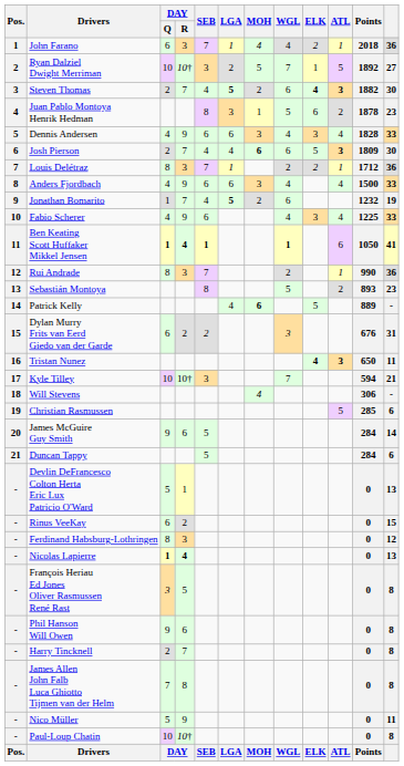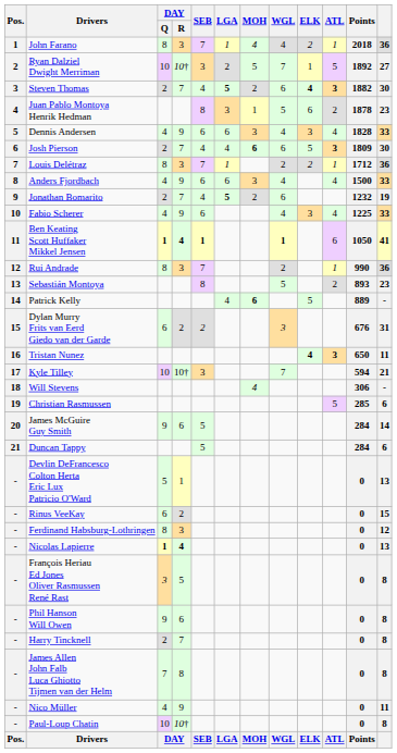 <table class="wikitable" style="font-size:85%;">
 <tr>
 <th rowspan="2">Pos.</th>
 <th rowspan="2">Drivers</th>
 <th colspan="2"><a href='#'>DAY</a></th>
 <th rowspan="2"><a href='#'>SEB</a></th>
 <th rowspan="2"><a href='#'>LGA</a></th>
 <th rowspan="2"><a href='#'>MOH</a></th>
 <th rowspan="2"><a href='#'>WGL</a></th>
 <th rowspan="2"><a href='#'>ELK</a></th>
 <th rowspan="2"><a href='#'>ATL</a></th>
 <th rowspan="2">Points</th>
 <th rowspan="2"></th>
 </tr>
 <tr>
 <th>Q</th>
 <th>R</th>
 </tr>
 <tr>
 <th>1</th>
 <td> <a href='#'>John Farano</a></td>
-<td style="background:#dfffdf;" align="center">6</td>
+<td style="background:#dfffdf;" align="center">8</td>
 <td style="background:#ffdf9f;" align="center">3</td>
 <td style="background:#efcfff;" align="center">7</td>
 <td style="background:#ffffbf;" align="center"><em>1</em></td>
 <td style="background:#dfffdf;" align="center"><em>4</em></td>
 <td style="background:#dfdfdf;" align="center">4</td>
 <td style="background:#dfdfdf;" align="center"><em>2</em></td>
 <td style="background:#ffffbf;" align="center"><em>1</em></td>
 <th>2018</th>
 <th style="background:#dfdfdf;" align="center">36</th>
 </tr>
 <tr>
 <th>2</th>
 <td> <a href='#'>Ryan Dalziel</a><br> <a href='#'>Dwight Merriman</a></td>
 <td style="background:#efcfff;" align="center">10</td>
 <td style="background:#dfffdf;" align="center"><em>10</em>†</td>
 <td style="background:#ffdf9f;" align="center">3</td>
 <td style="background:#dfdfdf;" align="center">2</td>
 <td style="background:#dfffdf;" align="center">5</td>
 <td style="background:#dfffdf;" align="center">7</td>
 <td style="background:#ffffbf;" align="center">1</td>
 <td style="background:#efcfff;" align="center">5</td>
 <th>1892</th>
 <th>27</th>
 </tr>
 <tr>
 <th>3</th>
 <td> <a href='#'>Steven Thomas</a></td>
 <td style="background:#dfdfdf;" align="center">2</td>
 <td style="background:#dfffdf;" align="center">7</td>
 <td style="background:#dfffdf;" align="center">4</td>
 <td style="background:#dfffdf;" align="center"><strong>5</strong></td>
 <td style="background:#dfdfdf;" align="center">2</td>
 <td style="background:#dfffdf;" align="center">6</td>
 <td style="background:#dfffdf;" align="center"><strong>4</strong></td>
 <td style="background:#ffdf9f;" align="center"><strong>3</strong></td>
 <th>1882</th>
 <th>30</th>
 </tr>
 <tr>
 <th>4</th>
 <td> <a href='#'>Juan Pablo Montoya</a><br> Henrik Hedman</td>
 <td></td>
 <td></td>
 <td style="background:#efcfff;" align="center">8</td>
 <td style="background:#ffdf9f;" align="center">3</td>
 <td style="background:#ffffbf;" align="center">1</td>
 <td style="background:#dfffdf;" align="center">5</td>
 <td style="background:#dfffdf;" align="center">6</td>
 <td style="background:#dfdfdf;" align="center">2</td>
 <th>1878</th>
 <th>23</th>
 </tr>
 <tr>
 <th>5</th>
 <td> Dennis Andersen</td>
 <td style="background:#dfffdf;" align="center">4</td>
 <td style="background:#dfffdf;" align="center">9</td>
 <td style="background:#dfffdf;" align="center">6</td>
 <td style="background:#dfffdf;" align="center">6</td>
 <td style="background:#ffdf9f;" align="center">3</td>
 <td style="background:#dfffdf;" align="center">4</td>
 <td style="background:#ffdf9f;" align="center">3</td>
 <td style="background:#dfffdf;" align="center">4</td>
 <th>1828</th>
 <th style="background:#ffdf9f;" align="center">33</th>
 </tr>
 <tr>
 <th>6</th>
 <td> <a href='#'>Josh Pierson</a></td>
 <td style="background:#dfdfdf;" align="center">2</td>
 <td style="background:#dfffdf;" align="center">7</td>
 <td style="background:#dfffdf;" align="center">4</td>
 <td style="background:#dfffdf;" align="center">4</td>
 <td style="background:#dfffdf;" align="center"><strong>6</strong></td>
 <td style="background:#dfffdf;" align="center">6</td>
 <td style="background:#dfffdf;" align="center">5</td>
 <td style="background:#ffdf9f;" align="center"><strong>3</strong></td>
 <th>1809</th>
 <th>30</th>
 </tr>
 <tr>
 <th>7</th>
 <td> <a href='#'>Louis Delétraz</a></td>
 <td style="background:#dfffdf;" align="center">8</td>
 <td style="background:#ffdf9f;" align="center">3</td>
 <td style="background:#efcfff;" align="center">7</td>
 <td style="background:#ffffbf;" align="center"><em>1</em></td>
 <td></td>
 <td style="background:#dfdfdf;" align="center">2</td>
 <td style="background:#dfdfdf;" align="center"><em>2</em></td>
 <td style="background:#ffffbf;" align="center"><em>1</em></td>
 <th>1712</th>
 <th style="background:#dfdfdf;" align="center">36</th>
 </tr>
 <tr>
 <th>8</th>
 <td> <a href='#'>Anders Fjordbach</a></td>
 <td style="background:#dfffdf;" align="center">4</td>
 <td style="background:#dfffdf;" align="center">9</td>
 <td style="background:#dfffdf;" align="center">6</td>
 <td style="background:#dfffdf;" align="center">6</td>
 <td style="background:#ffdf9f;" align="center">3</td>
 <td style="background:#dfffdf;" align="center">4</td>
 <td></td>
 <td style="background:#dfffdf;" align="center">4</td>
 <th>1500</th>
 <th style="background:#ffdf9f;" align="center">33</th>
 </tr>
 <tr>
 <th>9</th>
 <td> <a href='#'>Jonathan Bomarito</a></td>
-<td style="background:#dfdfdf;" align="center">1</td>
+<td style="background:#dfdfdf;" align="center">2</td>
 <td style="background:#dfffdf;" align="center">7</td>
 <td style="background:#dfffdf;" align="center">4</td>
 <td style="background:#dfffdf;" align="center"><strong>5</strong></td>
 <td style="background:#dfdfdf;" align="center">2</td>
 <td style="background:#dfffdf;" align="center">6</td>
 <td></td>
 <td></td>
 <th>1232</th>
 <th>19</th>
 </tr>
 <tr>
 <th>10</th>
 <td> <a href='#'>Fabio Scherer</a></td>
 <td style="background:#dfffdf;" align="center">4</td>
 <td style="background:#dfffdf;" align="center">9</td>
 <td style="background:#dfffdf;" align="center">6</td>
 <td></td>
 <td></td>
 <td style="background:#dfffdf;" align="center">4</td>
 <td style="background:#ffdf9f;" align="center">3</td>
 <td style="background:#dfffdf;" align="center">4</td>
 <th>1225</th>
 <th style="background:#ffdf9f;" align="center">33</th>
 </tr>
 <tr>
 <th>11</th>
 <td> <a href='#'>Ben Keating</a><br> <a href='#'>Scott Huffaker</a><br> <a href='#'>Mikkel Jensen</a></td>
 <td style="background:#ffffbf;" align="center"><strong>1</strong></td>
 <td style="background:#dfffdf;" align="center"><strong>4</strong></td>
 <td style="background:#ffffbf;" align="center"><strong>1</strong></td>
 <td></td>
 <td></td>
 <td style="background:#ffffbf;" align="center"><strong>1</strong></td>
 <td></td>
 <td style="background:#efcfff;" align="center">6</td>
 <th>1050</th>
 <th style="background:#ffffbf;" align="center">41</th>
 </tr>
 <tr>
 <th>12</th>
 <td> <a href='#'>Rui Andrade</a></td>
 <td style="background:#dfffdf;" align="center">8</td>
 <td style="background:#ffdf9f;" align="center">3</td>
 <td style="background:#efcfff;" align="center">7</td>
 <td></td>
 <td></td>
 <td style="background:#dfdfdf;" align="center">2</td>
 <td></td>
 <td style="background:#ffffbf;" align="center"><em>1</em></td>
 <th>990</th>
 <th style="background:#dfdfdf;" align="center">36</th>
 </tr>
 <tr>
 <th>13</th>
 <td> <a href='#'>Sebastián Montoya</a></td>
 <td></td>
 <td></td>
 <td style="background:#efcfff;" align="center">8</td>
 <td></td>
 <td></td>
 <td style="background:#dfffdf;" align="center">5</td>
 <td></td>
 <td style="background:#dfdfdf;" align="center">2</td>
 <th>893</th>
 <th>23</th>
 </tr>
 <tr>
 <th>14</th>
 <td> Patrick Kelly</td>
 <td></td>
 <td></td>
 <td></td>
 <td style="background:#dfffdf;" align="center">4</td>
 <td style="background:#dfffdf;" align="center"><strong>6</strong></td>
 <td></td>
 <td style="background:#dfffdf;" align="center">5</td>
 <td></td>
 <th>889</th>
 <th>-</th>
 </tr>
 <tr>
 <th>15</th>
 <td> Dylan Murry<br> <a href='#'>Frits van Eerd</a><br> <a href='#'>Giedo van der Garde</a></td>
 <td style="background:#dfffdf;" align="center">6</td>
 <td style="background:#dfdfdf;" align="center">2</td>
 <td style="background:#dfdfdf;" align="center"><em>2</em></td>
 <td></td>
 <td></td>
 <td style="background:#ffdf9f;" align="center"><em>3</em></td>
 <td></td>
 <td></td>
 <th>676</th>
 <th>31</th>
 </tr>
 <tr>
 <th>16</th>
 <td> <a href='#'>Tristan Nunez</a></td>
 <td></td>
 <td></td>
 <td></td>
 <td></td>
 <td></td>
 <td></td>
 <td style="background:#dfffdf;" align="center"><strong>4</strong></td>
 <td style="background:#ffdf9f;" align="center"><strong>3</strong></td>
 <th>650</th>
 <th>11</th>
 </tr>
 <tr>
 <th>17</th>
 <td> <a href='#'>Kyle Tilley</a></td>
 <td style="background:#efcfff;" align="center">10</td>
 <td style="background:#dfffdf;" align="center">10†</td>
 <td style="background:#ffdf9f;" align="center">3</td>
 <td></td>
 <td></td>
 <td style="background:#dfffdf;" align="center">7</td>
 <td></td>
 <td></td>
 <th>594</th>
 <th>21</th>
 </tr>
 <tr>
 <th>18</th>
 <td> <a href='#'>Will Stevens</a></td>
 <td></td>
 <td></td>
 <td></td>
 <td></td>
 <td style="background:#dfffdf;" align="center"><em>4</em></td>
 <td></td>
 <td></td>
 <td></td>
 <th>306</th>
 <th>-</th>
 </tr>
 <tr>
 <th>19</th>
 <td> <a href='#'>Christian Rasmussen</a></td>
 <td></td>
 <td></td>
 <td></td>
 <td></td>
 <td></td>
 <td></td>
 <td></td>
 <td style="background:#efcfff;" align="center">5</td>
 <th>285</th>
 <th>6</th>
 </tr>
 <tr>
 <th>20</th>
 <td> James McGuire<br> <a href='#'>Guy Smith</a></td>
 <td style="background:#dfffdf;" align="center">9</td>
 <td style="background:#dfffdf;" align="center">6</td>
 <td style="background:#dfffdf;" align="center">5</td>
 <td></td>
 <td></td>
 <td></td>
 <td></td>
 <td></td>
 <th>284</th>
 <th>14</th>
 </tr>
 <tr>
 <th>21</th>
 <td> <a href='#'>Duncan Tappy</a></td>
 <td></td>
 <td></td>
 <td style="background:#dfffdf;" align="center">5</td>
 <td></td>
 <td></td>
 <td></td>
 <td></td>
 <td></td>
 <th>284</th>
 <th>6</th>
 </tr>
 <tr>
 <th>-</th>
 <td> <a href='#'>Devlin DeFrancesco</a><br> <a href='#'>Colton Herta</a><br> <a href='#'>Eric Lux</a><br> <a href='#'>Patricio O'Ward</a></td>
 <td style="background:#dfffdf;" align="center">5</td>
 <td style="background:#ffffbf;" align="center">1</td>
 <td></td>
 <td></td>
 <td></td>
 <td></td>
 <td></td>
 <td></td>
 <th>0</th>
 <th>13</th>
 </tr>
 <tr>
 <th>-</th>
 <td> <a href='#'>Rinus VeeKay</a></td>
 <td style="background:#dfffdf;" align="center">6</td>
 <td style="background:#dfdfdf;" align="center">2</td>
 <td></td>
 <td></td>
 <td></td>
 <td></td>
 <td></td>
 <td></td>
 <th>0</th>
 <th>15</th>
 </tr>
 <tr>
 <th>-</th>
 <td> <a href='#'>Ferdinand Habsburg-Lothringen</a></td>
 <td style="background:#dfffdf;" align="center">8</td>
 <td style="background:#ffdf9f;" align="center">3</td>
 <td></td>
 <td></td>
 <td></td>
 <td></td>
 <td></td>
 <td></td>
 <th>0</th>
 <th>12</th>
 </tr>
 <tr>
 <th>-</th>
 <td> <a href='#'>Nicolas Lapierre</a></td>
 <td style="background:#ffffbf;" align="center"><strong>1</strong></td>
 <td style="background:#dfffdf;" align="center"><strong>4</strong></td>
 <td></td>
 <td></td>
 <td></td>
 <td></td>
 <td></td>
 <td></td>
 <th>0</th>
 <th>13</th>
 </tr>
 <tr>
 <th>-</th>
 <td> François Heriau<br> <a href='#'>Ed Jones</a><br> <a href='#'>Oliver Rasmussen</a><br> <a href='#'>René Rast</a></td>
 <td style="background:#ffdf9f;" align="center"><em>3</em></td>
 <td style="background:#dfffdf;" align="center">5</td>
 <td></td>
 <td></td>
 <td></td>
 <td></td>
 <td></td>
 <td></td>
 <th>0</th>
 <th>8</th>
 </tr>
 <tr>
 <th>-</th>
 <td> <a href='#'>Phil Hanson</a><br> <a href='#'>Will Owen</a></td>
 <td style="background:#dfffdf;" align="center">9</td>
 <td style="background:#dfffdf;" align="center">6</td>
 <td></td>
 <td></td>
 <td></td>
 <td></td>
 <td></td>
 <td></td>
 <th>0</th>
 <th>8</th>
 </tr>
 <tr>
 <th>-</th>
 <td> <a href='#'>Harry Tincknell</a></td>
 <td style="background:#dfdfdf;" align="center">2</td>
 <td style="background:#dfffdf;" align="center">7</td>
 <td></td>
 <td></td>
 <td></td>
 <td></td>
 <td></td>
 <td></td>
 <th>0</th>
 <th>8</th>
 </tr>
 <tr>
 <th>-</th>
 <td> <a href='#'>James Allen</a><br> <a href='#'>John Falb</a><br> <a href='#'>Luca Ghiotto</a><br> <a href='#'>Tijmen van der Helm</a></td>
 <td style="background:#dfffdf;" align="center">7</td>
 <td style="background:#dfffdf;" align="center">8</td>
 <td></td>
 <td></td>
 <td></td>
 <td></td>
 <td></td>
 <td></td>
 <th>0</th>
 <th>8</th>
 </tr>
 <tr>
 <th>-</th>
 <td> <a href='#'>Nico Müller</a></td>
-<td style="background:#dfffdf;" align="center">5</td>
+<td style="background:#dfffdf;" align="center">4</td>
 <td style="background:#dfffdf;" align="center">9</td>
 <td></td>
 <td></td>
 <td></td>
 <td></td>
 <td></td>
 <td></td>
 <th>0</th>
 <th>11</th>
 </tr>
 <tr>
 <th>-</th>
 <td> <a href='#'>Paul-Loup Chatin</a></td>
 <td style="background:#efcfff;" align="center">10</td>
 <td style="background:#dfffdf;" align="center"><em>10</em>†</td>
 <td></td>
 <td></td>
 <td></td>
 <td></td>
 <td></td>
 <td></td>
 <th>0</th>
 <th>8</th>
 </tr>
 <tr>
 <th>Pos.</th>
 <th>Drivers</th>
 <th colspan="2"><a href='#'>DAY</a></th>
 <th><a href='#'>SEB</a></th>
 <th><a href='#'>LGA</a></th>
 <th><a href='#'>MOH</a></th>
 <th><a href='#'>WGL</a></th>
 <th><a href='#'>ELK</a></th>
 <th><a href='#'>ATL</a></th>
 <th>Points</th>
 <th></th>
 </tr>
 </table>
